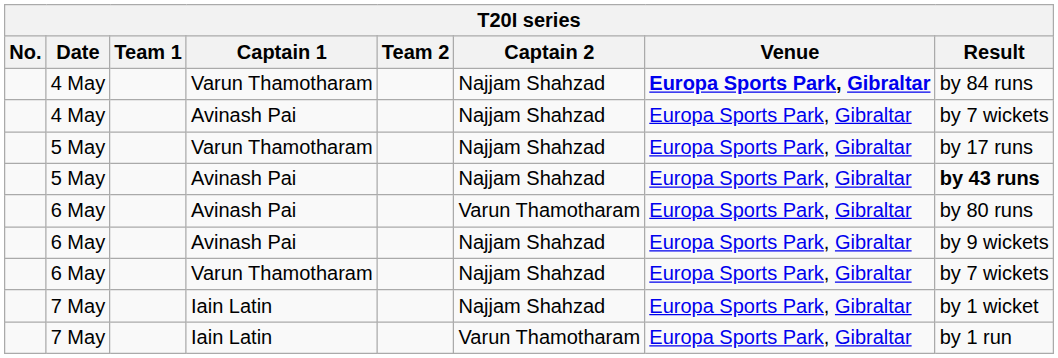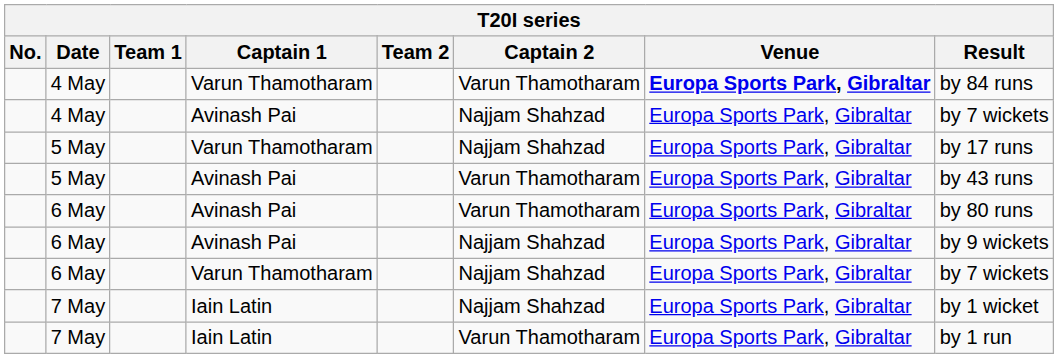 <table class="wikitable">
 <tr>
 <th colspan="9">T20I series</th>
 </tr>
 <tr>
 <th>No.</th>
 <th>Date</th>
 <th>Team 1</th>
 <th>Captain 1</th>
 <th>Team 2</th>
 <th>Captain 2</th>
 <th>Venue</th>
 <th>Result</th>
 </tr>
 <tr>
 <td></td>
 <td>4 May</td>
 <td></td>
 <td>Varun Thamotharam</td>
 <td></td>
-<td>Najjam Shahzad</td>
+<td>Varun Thamotharam</td>
 <td><strong><a href='#'>Europa Sports Park</a>, <a href='#'>Gibraltar</a></strong></td>
 <td> by 84 runs</td>
 </tr>
 <tr>
 <td></td>
 <td>4 May</td>
 <td></td>
 <td>Avinash Pai</td>
 <td></td>
 <td>Najjam Shahzad</td>
 <td><a href='#'>Europa Sports Park</a>, <a href='#'>Gibraltar</a></td>
 <td> by 7 wickets</td>
 </tr>
 <tr>
 <td></td>
 <td>5 May</td>
 <td></td>
 <td>Varun Thamotharam</td>
 <td></td>
 <td>Najjam Shahzad</td>
 <td><a href='#'>Europa Sports Park</a>, <a href='#'>Gibraltar</a></td>
 <td> by 17 runs</td>
 </tr>
 <tr>
 <td></td>
 <td>5 May</td>
 <td></td>
 <td>Avinash Pai</td>
 <td></td>
-<td>Najjam Shahzad</td>
+<td>Varun Thamotharam</td>
 <td><a href='#'>Europa Sports Park</a>, <a href='#'>Gibraltar</a></td>
-<td><strong> by 43 runs</strong></td>
+<td> by 43 runs</td>
 </tr>
 <tr>
 <td></td>
 <td>6 May</td>
 <td></td>
 <td>Avinash Pai</td>
 <td></td>
 <td>Varun Thamotharam</td>
 <td><a href='#'>Europa Sports Park</a>, <a href='#'>Gibraltar</a></td>
 <td> by 80 runs</td>
 </tr>
 <tr>
 <td></td>
 <td>6 May</td>
 <td></td>
 <td>Avinash Pai</td>
 <td></td>
 <td>Najjam Shahzad</td>
 <td><a href='#'>Europa Sports Park</a>, <a href='#'>Gibraltar</a></td>
 <td> by 9 wickets</td>
 </tr>
 <tr>
 <td></td>
 <td>6 May</td>
 <td></td>
 <td>Varun Thamotharam</td>
 <td></td>
 <td>Najjam Shahzad</td>
 <td><a href='#'>Europa Sports Park</a>, <a href='#'>Gibraltar</a></td>
 <td> by 7 wickets</td>
 </tr>
 <tr>
 <td></td>
 <td>7 May</td>
 <td></td>
 <td>Iain Latin</td>
 <td></td>
 <td>Najjam Shahzad</td>
 <td><a href='#'>Europa Sports Park</a>, <a href='#'>Gibraltar</a></td>
 <td> by 1 wicket</td>
 </tr>
 <tr>
 <td></td>
 <td>7 May</td>
 <td></td>
 <td>Iain Latin</td>
 <td></td>
 <td>Varun Thamotharam</td>
 <td><a href='#'>Europa Sports Park</a>, <a href='#'>Gibraltar</a></td>
 <td> by 1 run</td>
 </tr>
 </table>
